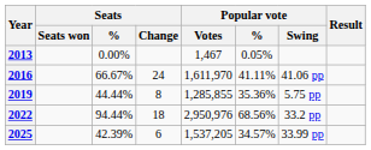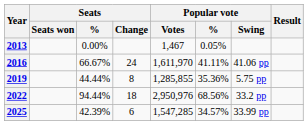 <table class="wikitable" style="text-align:center; font-size:90%">
 <tr>
 <th rowspan="2">Year</th>
 <th colspan="3">Seats</th>
 <th colspan="3">Popular vote</th>
 <th rowspan="2">Result</th>
 </tr>
 <tr>
 <th>Seats won</th>
 <th>%</th>
 <th>Change</th>
 <th>Votes</th>
 <th>%</th>
 <th>Swing</th>
 </tr>
 <tr>
 <th><a href='#'>2013</a></th>
 <td></td>
 <td>0.00%</td>
 <td></td>
 <td>1,467</td>
 <td>0.05%</td>
 <td></td>
 <td></td>
 </tr>
 <tr>
 <th><a href='#'>2016</a></th>
 <td></td>
 <td>66.67%</td>
 <td> 24</td>
 <td>1,611,970</td>
 <td>41.11%</td>
 <td> 41.06 <a href='#'>pp</a></td>
 <td></td>
 </tr>
 <tr>
 <th><a href='#'>2019</a></th>
 <td></td>
 <td>44.44%</td>
 <td> 8</td>
 <td>1,285,855</td>
 <td>35.36%</td>
 <td> 5.75 <a href='#'>pp</a></td>
 <td></td>
 </tr>
 <tr>
 <th><a href='#'>2022</a></th>
 <td></td>
 <td>94.44%</td>
 <td> 18</td>
 <td>2,950,976</td>
 <td>68.56%</td>
 <td> 33.2 <a href='#'>pp</a></td>
 <td></td>
 </tr>
 <tr>
 <th><a href='#'>2025</a></th>
 <td></td>
 <td>42.39%</td>
 <td> 6</td>
-<td>1,537,205</td>
+<td>1,547,285</td>
 <td>34.57%</td>
 <td> 33.99 <a href='#'>pp</a></td>
 <td></td>
 </tr>
 </table>
